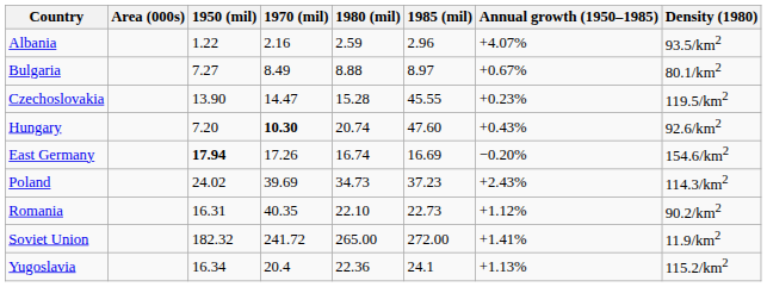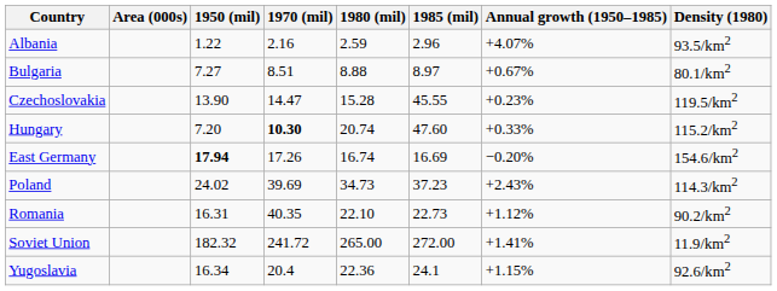 <table class="wikitable" style="text-align: left">
 <tr>
 <th>Country</th>
 <th>Area (000s)</th>
 <th>1950 (mil)</th>
 <th>1970 (mil)</th>
 <th>1980 (mil)</th>
 <th>1985 (mil)</th>
 <th>Annual growth (1950–1985)</th>
 <th>Density (1980)</th>
 </tr>
 <tr>
 <td align=left><a href='#'>Albania</a></td>
 <td></td>
 <td>1.22</td>
 <td>2.16</td>
 <td>2.59</td>
 <td>2.96</td>
 <td>+4.07%</td>
 <td>93.5/km<sup>2</sup></td>
 </tr>
 <tr>
 <td align=left><a href='#'>Bulgaria</a></td>
 <td></td>
 <td>7.27</td>
-<td>8.49</td>
+<td>8.51</td>
 <td>8.88</td>
 <td>8.97</td>
 <td>+0.67%</td>
 <td>80.1/km<sup>2</sup></td>
 </tr>
 <tr>
 <td align=left><a href='#'>Czechoslovakia</a></td>
 <td></td>
 <td>13.90</td>
 <td>14.47</td>
 <td>15.28</td>
 <td>45.55</td>
 <td>+0.23%</td>
 <td>119.5/km<sup>2</sup></td>
 </tr>
 <tr>
 <td align=left><a href='#'>Hungary</a></td>
 <td></td>
 <td>7.20</td>
 <td><strong>10.30</strong></td>
 <td>20.74</td>
 <td>47.60</td>
-<td>+0.43%</td>
-<td>92.6/km<sup>2</sup></td>
+<td>+0.33%</td>
+<td>115.2/km<sup>2</sup></td>
 </tr>
 <tr>
 <td align=left><a href='#'>East Germany</a></td>
 <td></td>
 <td><strong>17.94</strong></td>
 <td>17.26</td>
 <td>16.74</td>
 <td>16.69</td>
 <td>−0.20%</td>
 <td>154.6/km<sup>2</sup></td>
 </tr>
 <tr>
 <td align=left><a href='#'>Poland</a></td>
 <td></td>
 <td>24.02</td>
 <td>39.69</td>
 <td>34.73</td>
 <td>37.23</td>
 <td>+2.43%</td>
 <td>114.3/km<sup>2</sup></td>
 </tr>
 <tr>
 <td align=left><a href='#'>Romania</a></td>
 <td></td>
 <td>16.31</td>
 <td>40.35</td>
 <td>22.10</td>
 <td>22.73</td>
 <td>+1.12%</td>
 <td>90.2/km<sup>2</sup></td>
 </tr>
 <tr>
 <td align=left><a href='#'>Soviet Union</a></td>
 <td></td>
 <td>182.32</td>
 <td>241.72</td>
 <td>265.00</td>
 <td>272.00</td>
 <td>+1.41%</td>
 <td>11.9/km<sup>2</sup></td>
 </tr>
 <tr>
 <td align=left><a href='#'>Yugoslavia</a></td>
 <td></td>
 <td>16.34</td>
 <td>20.4</td>
 <td>22.36</td>
 <td>24.1</td>
-<td>+1.13%</td>
-<td>115.2/km<sup>2</sup></td>
+<td>+1.15%</td>
+<td>92.6/km<sup>2</sup></td>
 </tr>
 </table>
